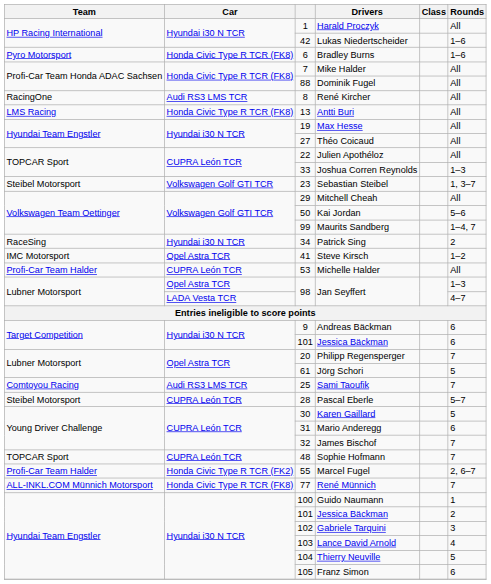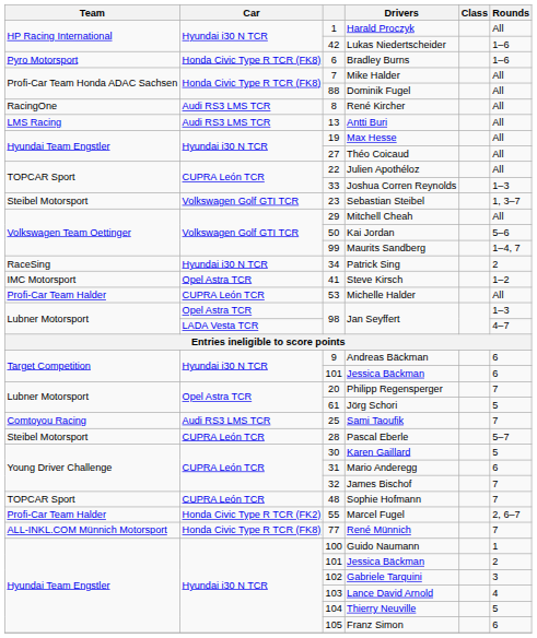 <table class="wikitable" style="font-size: 85%">
 <tr>
 <th>Team</th>
 <th>Car</th>
 <th></th>
 <th>Drivers</th>
 <th>Class</th>
 <th>Rounds</th>
 </tr>
 <tr>
 <td rowspan="2"> <a href='#'>HP Racing International</a></td>
 <td rowspan="2"><a href='#'>Hyundai i30 N TCR</a></td>
 <td align="center">1</td>
 <td> <a href='#'>Harald Proczyk</a></td>
 <td></td>
 <td>All</td>
 </tr>
 <tr>
 <td align="center">42</td>
 <td> Lukas Niedertscheider</td>
 <td></td>
 <td>1–6</td>
 </tr>
 <tr>
 <td> <a href='#'>Pyro Motorsport</a></td>
 <td><a href='#'>Honda Civic Type R TCR (FK8)</a></td>
 <td align="center">6</td>
 <td> Bradley Burns</td>
 <td align="center"></td>
 <td>1–6</td>
 </tr>
 <tr>
 <td rowspan="2"> Profi-Car Team Honda ADAC Sachsen</td>
 <td rowspan="2"><a href='#'>Honda Civic Type R TCR (FK8)</a></td>
 <td align="center">7</td>
 <td> Mike Halder</td>
 <td></td>
 <td>All</td>
 </tr>
 <tr>
 <td align="center">88</td>
 <td> Dominik Fugel</td>
 <td></td>
 <td>All</td>
 </tr>
 <tr>
 <td> RacingOne</td>
 <td><a href='#'>Audi RS3 LMS TCR</a></td>
 <td align="center">8</td>
 <td> René Kircher</td>
 <td align="center"></td>
 <td>All</td>
 </tr>
 <tr>
 <td> <a href='#'>LMS Racing</a></td>
-<td><a href='#'>Honda Civic Type R TCR (FK8)</a></td>
+<td><a href='#'>Audi RS3 LMS TCR</a></td>
 <td align="center">13</td>
 <td> <a href='#'>Antti Buri</a></td>
 <td></td>
 <td>All</td>
 </tr>
 <tr>
 <td rowspan="2"> <a href='#'>Hyundai Team Engstler</a></td>
 <td rowspan="2"><a href='#'>Hyundai i30 N TCR</a></td>
 <td align="center">19</td>
 <td> <a href='#'>Max Hesse</a></td>
 <td></td>
 <td>All</td>
 </tr>
 <tr>
 <td align="center">27</td>
 <td> Théo Coicaud</td>
 <td></td>
 <td>All</td>
 </tr>
 <tr>
 <td rowspan="2"> TOPCAR Sport</td>
 <td rowspan="2"><a href='#'>CUPRA León TCR</a></td>
 <td align="center">22</td>
 <td> Julien Apothéloz</td>
 <td align="center"></td>
 <td>All</td>
 </tr>
 <tr>
 <td align="center">33</td>
 <td> Joshua Corren Reynolds</td>
 <td></td>
 <td>1–3</td>
 </tr>
 <tr>
 <td> Steibel Motorsport</td>
 <td><a href='#'>Volkswagen Golf GTI TCR</a></td>
 <td align="center">23</td>
 <td> Sebastian Steibel</td>
 <td></td>
 <td>1, 3–7</td>
 </tr>
 <tr>
 <td rowspan="3"> <a href='#'>Volkswagen Team Oettinger</a></td>
 <td rowspan="3"><a href='#'>Volkswagen Golf GTI TCR</a></td>
 <td align="center">29</td>
 <td> Mitchell Cheah</td>
 <td align="center"></td>
 <td>All</td>
 </tr>
 <tr>
 <td align="center">50</td>
 <td> Kai Jordan</td>
 <td></td>
 <td>5–6</td>
 </tr>
 <tr>
 <td align="center">99</td>
 <td> Maurits Sandberg</td>
 <td></td>
 <td>1–4, 7</td>
 </tr>
 <tr>
 <td> RaceSing</td>
 <td><a href='#'>Hyundai i30 N TCR</a></td>
 <td align="center">34</td>
 <td> Patrick Sing</td>
 <td></td>
 <td>2</td>
 </tr>
 <tr>
 <td> IMC Motorsport</td>
 <td><a href='#'>Opel Astra TCR</a></td>
 <td align="center">41</td>
 <td> Steve Kirsch</td>
 <td></td>
 <td>1–2</td>
 </tr>
 <tr>
 <td> <a href='#'>Profi-Car Team Halder</a></td>
 <td><a href='#'>CUPRA León TCR</a></td>
 <td align="center">53</td>
 <td> Michelle Halder</td>
 <td align="center"></td>
 <td>All</td>
 </tr>
 <tr>
 <td rowspan="2"> Lubner Motorsport</td>
 <td><a href='#'>Opel Astra TCR</a></td>
 <td rowspan="2" align="center">98</td>
 <td rowspan="2"> Jan Seyffert</td>
 <td rowspan="2" align="center"></td>
 <td>1–3</td>
 </tr>
 <tr>
 <td><a href='#'>LADA Vesta TCR</a></td>
 <td>4–7</td>
 </tr>
 <tr>
 <th colspan="6">Entries ineligible to score points</th>
 </tr>
 <tr>
 <td rowspan="2"> <a href='#'>Target Competition</a></td>
 <td rowspan="2"><a href='#'>Hyundai i30 N TCR</a></td>
 <td align="center">9</td>
 <td> Andreas Bäckman</td>
 <td></td>
 <td>6</td>
 </tr>
 <tr>
 <td align="center">101</td>
 <td> <a href='#'>Jessica Bäckman</a></td>
 <td></td>
 <td>6</td>
 </tr>
 <tr>
 <td rowspan="2"> Lubner Motorsport</td>
 <td rowspan="2"><a href='#'>Opel Astra TCR</a></td>
 <td align="center">20</td>
 <td> Philipp Regensperger</td>
 <td></td>
 <td>7</td>
 </tr>
 <tr>
 <td align="center">61</td>
 <td> Jörg Schori</td>
 <td></td>
 <td>5</td>
 </tr>
 <tr>
 <td> <a href='#'>Comtoyou Racing</a></td>
 <td><a href='#'>Audi RS3 LMS TCR</a></td>
 <td align="center">25</td>
 <td> <a href='#'>Sami Taoufik</a></td>
 <td></td>
 <td>7</td>
 </tr>
 <tr>
 <td> Steibel Motorsport</td>
 <td><a href='#'>CUPRA León TCR</a></td>
 <td align="center">28</td>
 <td> Pascal Eberle</td>
 <td></td>
 <td>5–7</td>
 </tr>
 <tr>
 <td rowspan="3"> Young Driver Challenge</td>
 <td rowspan="3"><a href='#'>CUPRA León TCR</a></td>
 <td align="center">30</td>
 <td> <a href='#'>Karen Gaillard</a></td>
 <td></td>
 <td>5</td>
 </tr>
 <tr>
 <td align="center">31</td>
 <td> Mario Anderegg</td>
 <td></td>
 <td>6</td>
 </tr>
 <tr>
 <td align="center">32</td>
 <td> James Bischof</td>
 <td align="center"></td>
 <td>7</td>
 </tr>
 <tr>
 <td> TOPCAR Sport</td>
 <td><a href='#'>CUPRA León TCR</a></td>
 <td align="center">48</td>
 <td> Sophie Hofmann</td>
 <td></td>
 <td>7</td>
 </tr>
 <tr>
 <td> <a href='#'>Profi-Car Team Halder</a></td>
 <td><a href='#'>Honda Civic Type R TCR (FK2)</a></td>
 <td align="center">55</td>
 <td> Marcel Fugel</td>
 <td></td>
 <td>2, 6–7</td>
 </tr>
 <tr>
 <td> <a href='#'>ALL-INKL.COM Münnich Motorsport</a></td>
 <td><a href='#'>Honda Civic Type R TCR (FK8)</a></td>
 <td align="center">77</td>
 <td> <a href='#'>René Münnich</a></td>
 <td align="center"></td>
 <td>7</td>
 </tr>
 <tr>
 <td rowspan="6"> <a href='#'>Hyundai Team Engstler</a></td>
 <td rowspan="6"><a href='#'>Hyundai i30 N TCR</a></td>
 <td align="center">100</td>
 <td> Guido Naumann</td>
 <td></td>
 <td>1</td>
 </tr>
 <tr>
 <td align="center">101</td>
 <td> <a href='#'>Jessica Bäckman</a></td>
 <td></td>
 <td>2</td>
 </tr>
 <tr>
 <td align="center">102</td>
 <td> <a href='#'>Gabriele Tarquini</a></td>
 <td></td>
 <td>3</td>
 </tr>
 <tr>
 <td align="center">103</td>
 <td> <a href='#'>Lance David Arnold</a></td>
 <td></td>
 <td>4</td>
 </tr>
 <tr>
 <td align="center">104</td>
 <td> <a href='#'>Thierry Neuville</a></td>
 <td></td>
 <td>5</td>
 </tr>
 <tr>
 <td align="center">105</td>
 <td> Franz Simon</td>
 <td></td>
 <td>6</td>
 </tr>
 <tr>
 </tr>
 </table>
